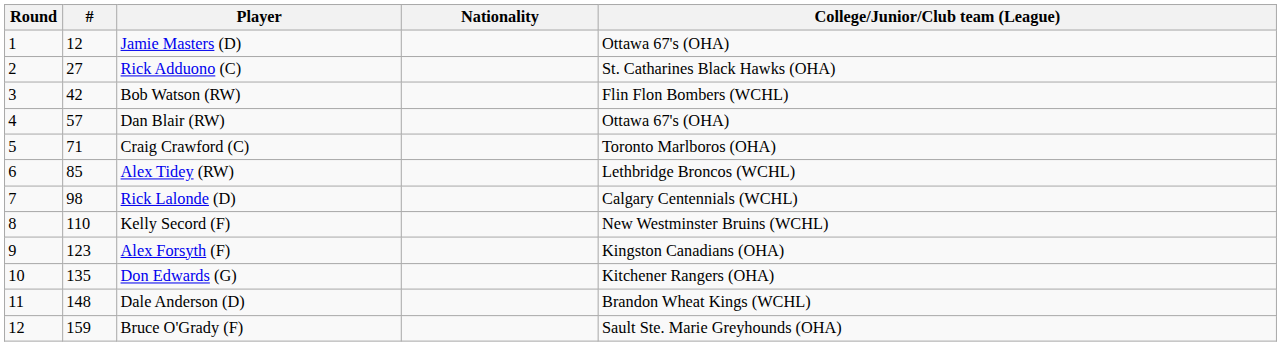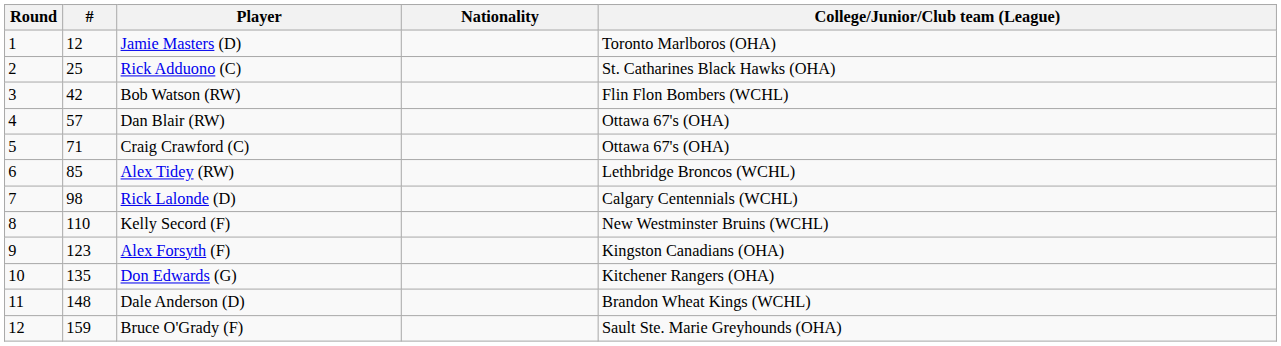 <table class="wikitable">
 <tr align="center">
 <th bgcolor="#DDDDFF" width="4.0%">Round</th>
 <th bgcolor="#DDDDFF" width="4.0%">#</th>
 <th bgcolor="#DDDDFF" width="21.0%">Player</th>
 <th bgcolor="#DDDDFF" width="14.5%">Nationality</th>
 <th bgcolor="#DDDDFF" width="50.0%">College/Junior/Club team (League)</th>
 </tr>
 <tr>
 <td>1</td>
 <td>12</td>
 <td><a href='#'>Jamie Masters</a> (D)</td>
 <td></td>
-<td>Ottawa 67's (OHA)</td>
+<td>Toronto Marlboros (OHA)</td>
 </tr>
 <tr>
 <td>2</td>
-<td>27</td>
+<td>25</td>
 <td><a href='#'>Rick Adduono</a> (C)</td>
 <td></td>
 <td>St. Catharines Black Hawks (OHA)</td>
 </tr>
 <tr>
 <td>3</td>
 <td>42</td>
 <td>Bob Watson (RW)</td>
 <td></td>
 <td>Flin Flon Bombers (WCHL)</td>
 </tr>
 <tr>
 <td>4</td>
 <td>57</td>
 <td>Dan Blair (RW)</td>
 <td></td>
 <td>Ottawa 67's (OHA)</td>
 </tr>
 <tr>
 <td>5</td>
 <td>71</td>
 <td>Craig Crawford (C)</td>
 <td></td>
-<td>Toronto Marlboros (OHA)</td>
+<td>Ottawa 67's (OHA)</td>
 </tr>
 <tr>
 <td>6</td>
 <td>85</td>
 <td><a href='#'>Alex Tidey</a> (RW)</td>
 <td></td>
 <td>Lethbridge Broncos (WCHL)</td>
 </tr>
 <tr>
 <td>7</td>
 <td>98</td>
 <td><a href='#'>Rick Lalonde</a> (D)</td>
 <td></td>
 <td>Calgary Centennials (WCHL)</td>
 </tr>
 <tr>
 <td>8</td>
 <td>110</td>
 <td>Kelly Secord (F)</td>
 <td></td>
 <td>New Westminster Bruins (WCHL)</td>
 </tr>
 <tr>
 <td>9</td>
 <td>123</td>
 <td><a href='#'>Alex Forsyth</a> (F)</td>
 <td></td>
 <td>Kingston Canadians (OHA)</td>
 </tr>
 <tr>
 <td>10</td>
 <td>135</td>
 <td><a href='#'>Don Edwards</a> (G)</td>
 <td></td>
 <td>Kitchener Rangers (OHA)</td>
 </tr>
 <tr>
 <td>11</td>
 <td>148</td>
 <td>Dale Anderson (D)</td>
 <td></td>
 <td>Brandon Wheat Kings (WCHL)</td>
 </tr>
 <tr>
 <td>12</td>
 <td>159</td>
 <td>Bruce O'Grady (F)</td>
 <td></td>
 <td>Sault Ste. Marie Greyhounds (OHA)</td>
 </tr>
 </table>
